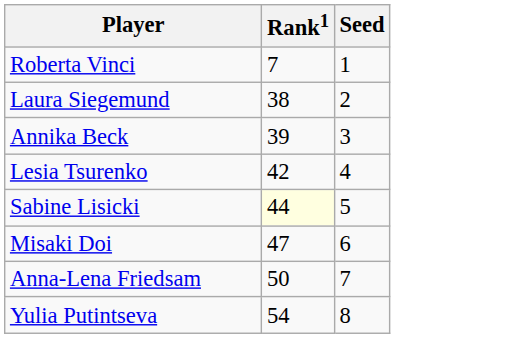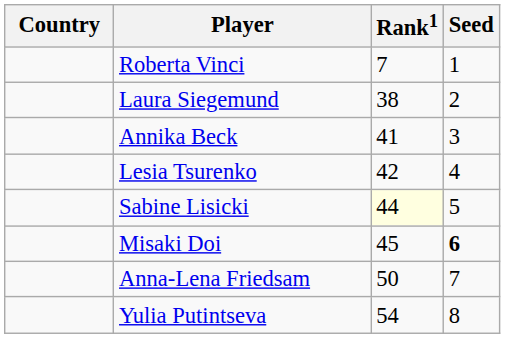 <table class="sortable wikitable">
 <tr>
+<th width="70">Country</th>
 <th width="175">Player</th>
 <th>Rank<sup>1</sup></th>
 <th>Seed</th>
 </tr>
 <tr>
+<td></td>
 <td><a href='#'>Roberta Vinci</a></td>
 <td>7</td>
 <td>1</td>
 </tr>
 <tr>
+<td></td>
 <td><a href='#'>Laura Siegemund</a></td>
 <td>38</td>
 <td>2</td>
 </tr>
 <tr>
+<td></td>
 <td><a href='#'>Annika Beck</a></td>
-<td>39</td>
+<td>41</td>
 <td>3</td>
 </tr>
 <tr>
+<td></td>
 <td><a href='#'>Lesia Tsurenko</a></td>
 <td>42</td>
 <td>4</td>
 </tr>
 <tr>
+<td></td>
 <td><a href='#'>Sabine Lisicki</a></td>
 <td style="background: lightyellow;">44</td>
 <td>5</td>
 </tr>
 <tr>
+<td></td>
 <td><a href='#'>Misaki Doi</a></td>
-<td>47</td>
-<td>6</td>
+<td>45</td>
+<td><strong>6</strong></td>
 </tr>
 <tr>
+<td></td>
 <td><a href='#'>Anna-Lena Friedsam</a></td>
 <td>50</td>
 <td>7</td>
 </tr>
 <tr>
+<td></td>
 <td><a href='#'>Yulia Putintseva</a></td>
 <td>54</td>
 <td>8</td>
 </tr>
 </table>
